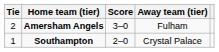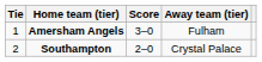 <table class="wikitable" style="text-align:center; font-size:85%">
 <tr>
 <th>Tie</th>
 <th>Home team (tier)</th>
 <th>Score</th>
 <th>Away team (tier)</th>
 <th></th>
 </tr>
 <tr>
-<td align="center">2</td>
+<td align="center">1</td>
 <td><strong>Amersham Angels</strong></td>
 <td align="center">3–0</td>
 <td>Fulham</td>
 <td></td>
 </tr>
 <tr>
-<td align="center">1</td>
+<td align="center">2</td>
 <td><strong>Southampton</strong></td>
 <td align="center">2–0 </td>
 <td>Crystal Palace</td>
 <td></td>
 </tr>
 </table>
